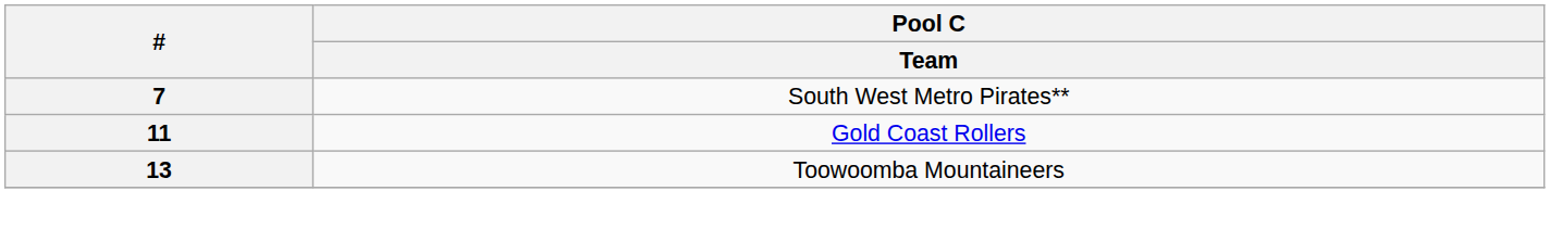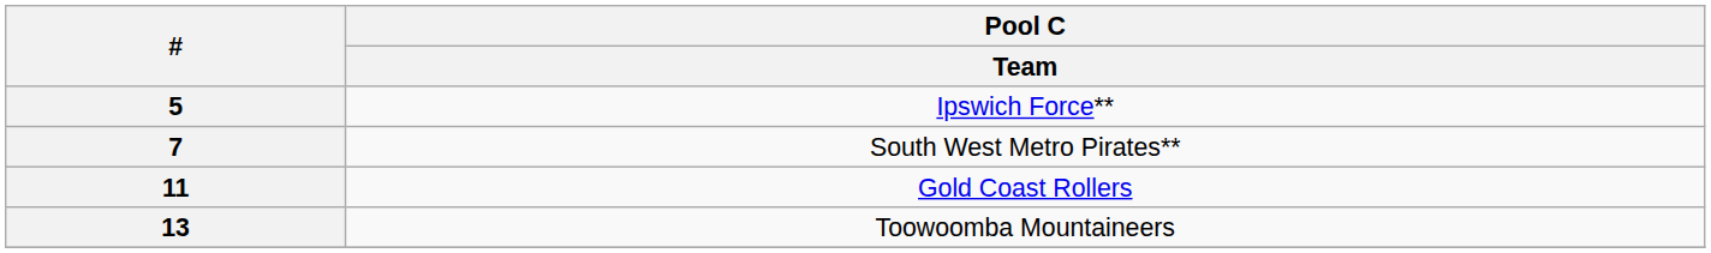 <table class="wikitable" width="80%" style="font-size:95%; text-align:center">
 <tr>
 <th width="5%" rowspan=2>#</th>
 <th colspan="1" align="center">Pool C</th>
 </tr>
 <tr>
 <th width="20%">Team</th>
+</tr>
+<tr>
+<th>5</th>
+<td align=center><a href='#'>Ipswich Force</a>**</td>
 </tr>
 <tr>
 <th>7</th>
 <td align=center>South West Metro Pirates**</td>
 </tr>
 <tr>
 <th>11</th>
 <td align=center><a href='#'>Gold Coast Rollers</a></td>
 </tr>
 <tr>
 <th>13</th>
 <td align=center>Toowoomba Mountaineers</td>
 </tr>
 <tr>
 </tr>
 </table>
